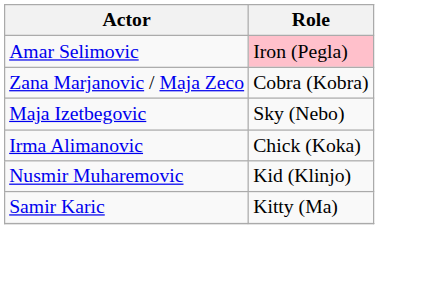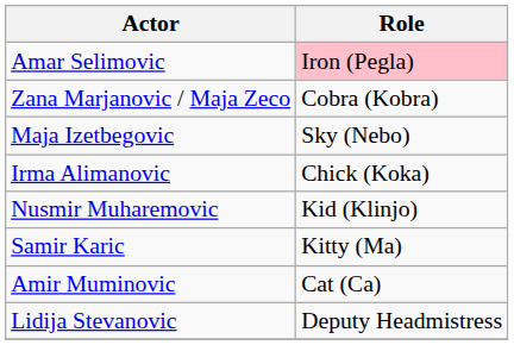 <table class="wikitable">
 <tr>
 <th>Actor</th>
 <th>Role</th>
 </tr>
 <tr>
 <td><a href='#'>Amar Selimovic</a></td>
 <td style="background: pink;">Iron (Pegla)</td>
 </tr>
 <tr>
 <td><a href='#'>Zana Marjanovic</a> / <a href='#'>Maja Zeco</a></td>
 <td>Cobra (Kobra)</td>
 </tr>
 <tr>
 <td><a href='#'>Maja Izetbegovic</a></td>
 <td>Sky (Nebo)</td>
 </tr>
 <tr>
 <td><a href='#'>Irma Alimanovic</a></td>
 <td>Chick (Koka)</td>
 </tr>
 <tr>
 <td><a href='#'>Nusmir Muharemovic</a></td>
 <td>Kid (Klinjo)</td>
 </tr>
 <tr>
 <td><a href='#'>Samir Karic</a></td>
 <td>Kitty (Ma)</td>
 </tr>
 <tr>
+<td><a href='#'>Amir Muminovic</a></td>
+<td>Cat (Ca)</td>
+</tr>
+<tr>
+<td><a href='#'>Lidija Stevanovic</a></td>
+<td>Deputy Headmistress</td>
+</tr>
+<tr>
 </tr>
 </table>
